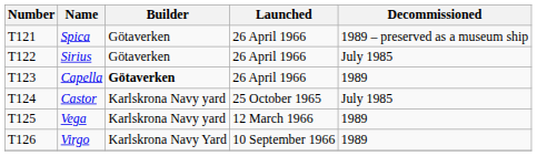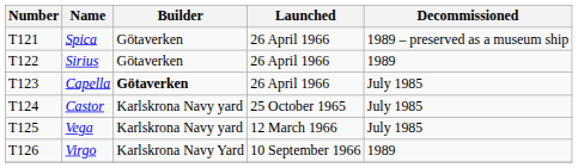 <table class="wikitable">
 <tr>
 <th>Number</th>
 <th>Name</th>
 <th>Builder</th>
 <th>Launched</th>
 <th>Decommissioned</th>
 </tr>
 <tr>
 <td>T121</td>
 <td><em><a href='#'>Spica</a></em></td>
 <td>Götaverken</td>
 <td>26 April 1966</td>
 <td>1989 – preserved as a museum ship</td>
 </tr>
 <tr>
 <td>T122</td>
 <td><em><a href='#'>Sirius</a></em></td>
 <td>Götaverken</td>
 <td>26 April 1966</td>
-<td>July 1985</td>
+<td>1989</td>
 </tr>
 <tr>
 <td>T123</td>
 <td><em><a href='#'>Capella</a></em></td>
 <td><strong>Götaverken</strong></td>
 <td>26 April 1966</td>
-<td>1989</td>
+<td>July 1985</td>
 </tr>
 <tr>
 <td>T124</td>
 <td><em><a href='#'>Castor</a></em></td>
 <td>Karlskrona Navy yard</td>
 <td>25 October 1965</td>
 <td>July 1985</td>
 </tr>
 <tr>
 <td>T125</td>
 <td><em><a href='#'>Vega</a></em></td>
 <td>Karlskrona Navy yard</td>
 <td>12 March 1966</td>
-<td>1989</td>
+<td>July 1985</td>
 </tr>
 <tr>
 <td>T126</td>
 <td><em><a href='#'>Virgo</a></em></td>
 <td>Karlskrona Navy Yard</td>
 <td>10 September 1966</td>
 <td>1989</td>
 </tr>
 <tr>
 </tr>
 </table>
